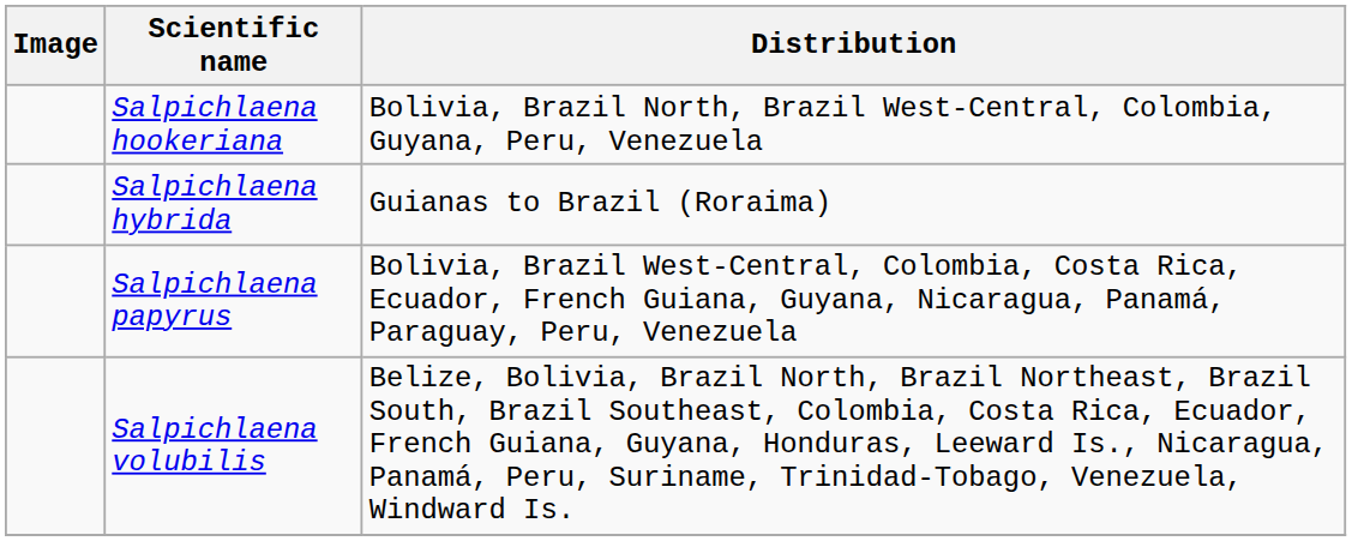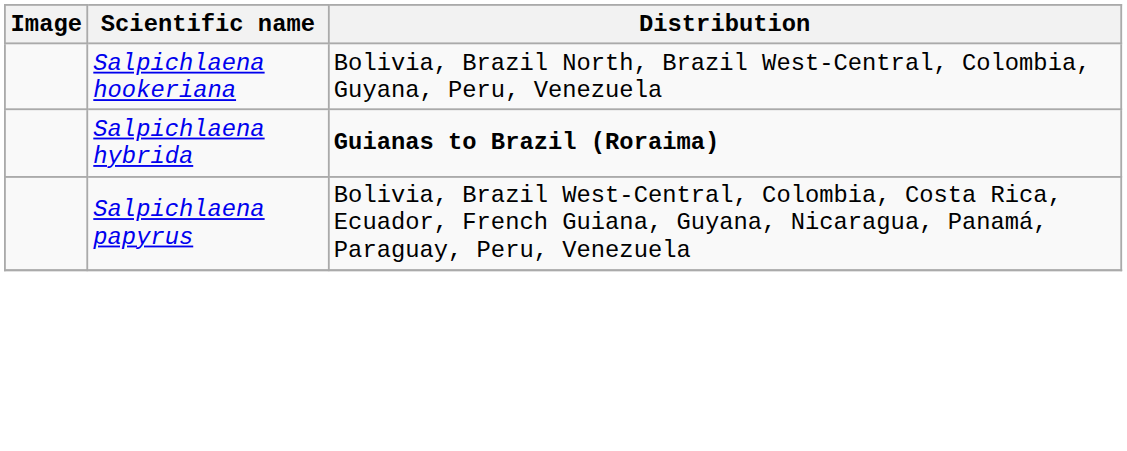 <table class="wikitable">
 <tr>
 <th>Image</th>
 <th>Scientific name</th>
 <th>Distribution</th>
 </tr>
 <tr>
 <td></td>
 <td><em><a href='#'>Salpichlaena hookeriana</a></em> </td>
 <td>Bolivia, Brazil North, Brazil West-Central, Colombia, Guyana, Peru, Venezuela</td>
 </tr>
 <tr>
 <td></td>
 <td><em><a href='#'>Salpichlaena hybrida</a></em> </td>
-<td>Guianas to Brazil (Roraima)</td>
+<td><strong>Guianas to Brazil (Roraima)</strong></td>
 </tr>
 <tr>
 <td></td>
 <td><em><a href='#'>Salpichlaena papyrus</a></em> </td>
 <td>Bolivia, Brazil West-Central, Colombia, Costa Rica, Ecuador, French Guiana, Guyana, Nicaragua, Panamá, Paraguay, Peru, Venezuela</td>
 </tr>
 <tr>
-<td></td>
-<td><em><a href='#'>Salpichlaena volubilis</a></em> </td>
-<td>Belize, Bolivia, Brazil North, Brazil Northeast, Brazil South, Brazil Southeast, Colombia, Costa Rica, Ecuador, French Guiana, Guyana, Honduras, Leeward Is., Nicaragua, Panamá, Peru, Suriname, Trinidad-Tobago, Venezuela, Windward Is.</td>
-</tr>
-<tr>
 </tr>
 </table>
